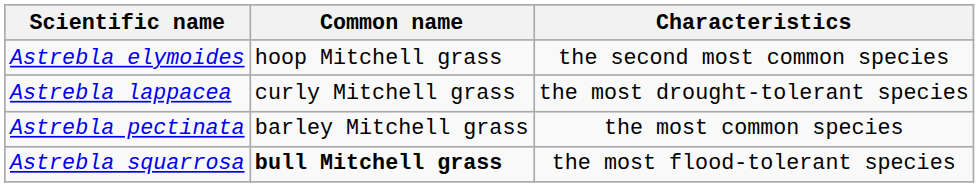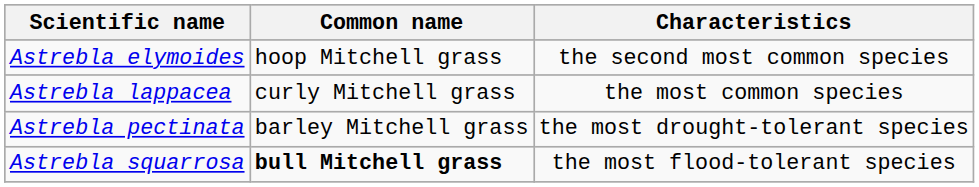 <table class="wikitable">
 <tr>
 <th>Scientific name</th>
 <th>Common name</th>
 <th>Characteristics</th>
 </tr>
 <tr>
 <td><em><a href='#'>Astrebla elymoides</a></em></td>
 <td>hoop Mitchell grass</td>
 <td align="center">the second most common species</td>
 </tr>
 <tr>
 <td><em><a href='#'>Astrebla lappacea</a></em></td>
 <td>curly Mitchell grass</td>
-<td align="center">the most drought-tolerant species</td>
+<td align="center">the most common species</td>
 </tr>
 <tr>
 <td><em><a href='#'>Astrebla pectinata</a></em></td>
 <td>barley Mitchell grass</td>
-<td align="center">the most common species</td>
+<td align="center">the most drought-tolerant species</td>
 </tr>
 <tr>
 <td><em><a href='#'>Astrebla squarrosa</a></em></td>
 <td><strong>bull Mitchell grass</strong></td>
 <td align="center">the most flood-tolerant species</td>
 </tr>
 </table>
